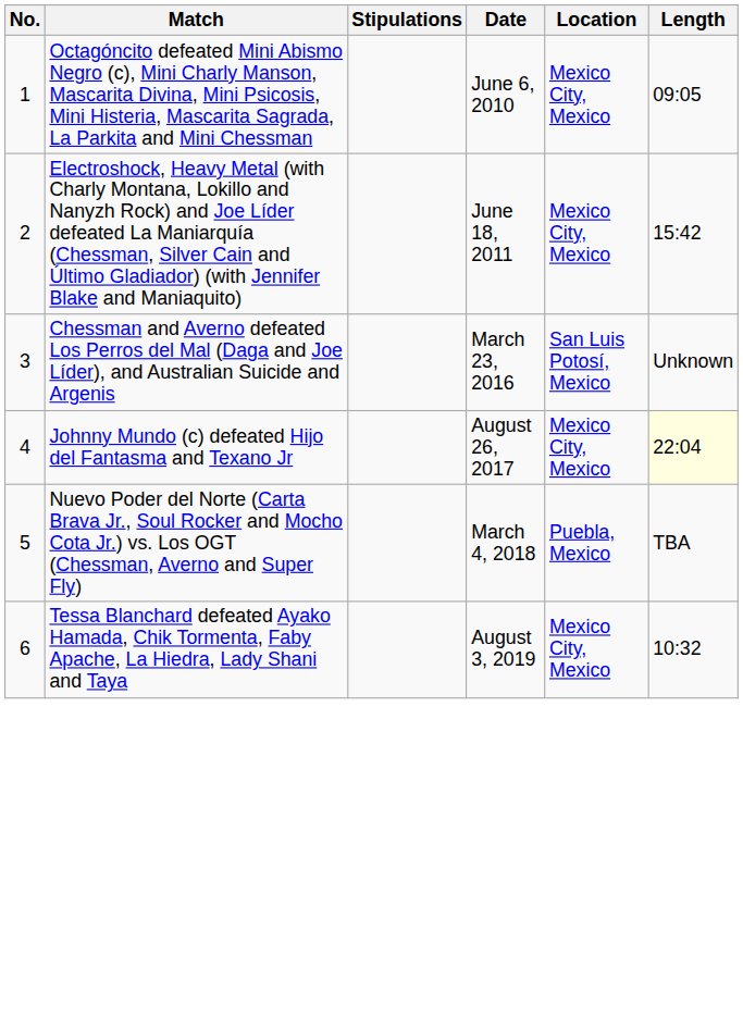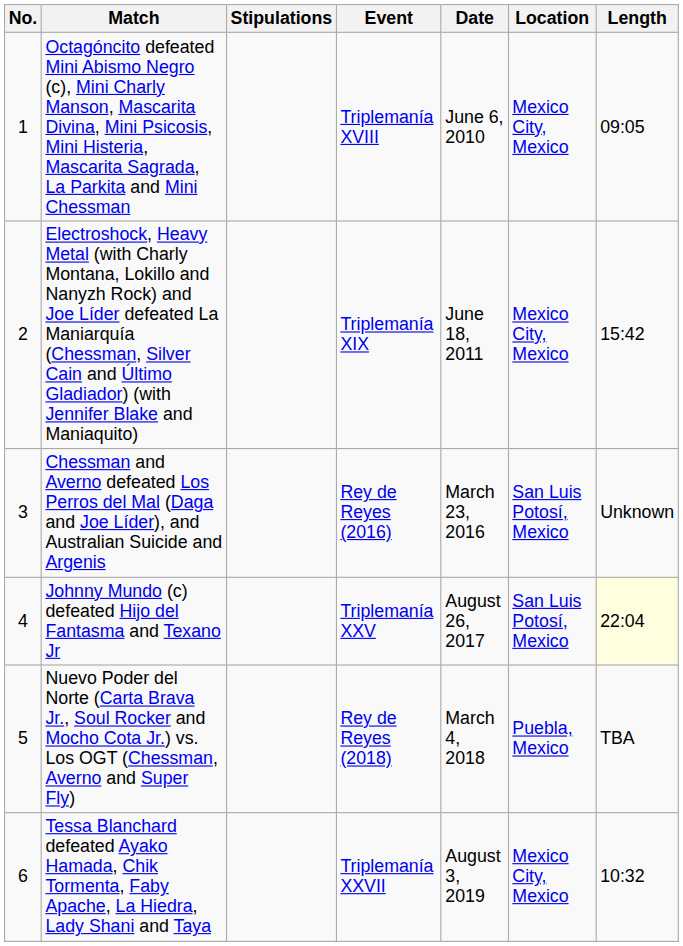 <table class="wikitable">
 <tr>
 <th>No.</th>
 <th>Match</th>
 <th>Stipulations</th>
+<th>Event</th>
 <th>Date</th>
 <th>Location</th>
 <th>Length</th>
 </tr>
 <tr>
 <td align=center>1</td>
 <td><a href='#'>Octagóncito</a> defeated <a href='#'>Mini Abismo Negro</a> (c), <a href='#'>Mini Charly Manson</a>, <a href='#'>Mascarita Divina</a>, <a href='#'>Mini Psicosis</a>, <a href='#'>Mini Histeria</a>, <a href='#'>Mascarita Sagrada</a>, <a href='#'>La Parkita</a> and <a href='#'>Mini Chessman</a></td>
 <td></td>
+<td><a href='#'>Triplemanía XVIII</a></td>
 <td>June 6, 2010</td>
 <td><a href='#'>Mexico City, Mexico</a></td>
 <td>09:05</td>
 </tr>
 <tr>
 <td align=center>2</td>
 <td><a href='#'>Electroshock</a>, <a href='#'>Heavy Metal</a> (with Charly Montana, Lokillo and Nanyzh Rock) and <a href='#'>Joe Líder</a> defeated La Maniarquía (<a href='#'>Chessman</a>, <a href='#'>Silver Cain</a> and <a href='#'>Último Gladiador</a>) (with <a href='#'>Jennifer Blake</a> and Maniaquito)</td>
 <td></td>
+<td><a href='#'>Triplemanía XIX</a></td>
 <td>June 18, 2011</td>
 <td><a href='#'>Mexico City, Mexico</a></td>
 <td>15:42</td>
 </tr>
 <tr>
 <td align=center>3</td>
 <td><a href='#'>Chessman</a> and <a href='#'>Averno</a> defeated <a href='#'>Los Perros del Mal</a> (<a href='#'>Daga</a> and <a href='#'>Joe Líder</a>), and  Australian Suicide and <a href='#'>Argenis</a></td>
 <td></td>
+<td><a href='#'>Rey de Reyes (2016)</a></td>
 <td>March 23, 2016</td>
 <td><a href='#'>San Luis Potosí, Mexico</a></td>
 <td>Unknown</td>
 </tr>
 <tr>
 <td align=center>4</td>
 <td><a href='#'>Johnny Mundo</a> (c) defeated <a href='#'>Hijo del Fantasma</a> and <a href='#'>Texano Jr</a></td>
 <td></td>
+<td><a href='#'>Triplemanía XXV</a></td>
 <td>August 26, 2017</td>
-<td><a href='#'>Mexico City, Mexico</a></td>
+<td><a href='#'>San Luis Potosí, Mexico</a></td>
 <td style="background: lightyellow;">22:04</td>
 </tr>
 <tr>
 <td align=center>5</td>
 <td>Nuevo Poder del Norte (<a href='#'>Carta Brava Jr.</a>, <a href='#'>Soul Rocker</a> and <a href='#'>Mocho Cota Jr.</a>) vs. Los OGT (<a href='#'>Chessman</a>, <a href='#'>Averno</a> and <a href='#'>Super Fly</a>)</td>
 <td></td>
+<td><a href='#'>Rey de Reyes (2018)</a></td>
 <td>March 4, 2018</td>
 <td><a href='#'>Puebla, Mexico</a></td>
 <td>TBA</td>
 </tr>
 <tr>
 <td align=center>6</td>
 <td><a href='#'>Tessa Blanchard</a> defeated <a href='#'>Ayako Hamada</a>, <a href='#'>Chik Tormenta</a>, <a href='#'>Faby Apache</a>, <a href='#'>La Hiedra</a>, <a href='#'>Lady Shani</a> and <a href='#'>Taya</a></td>
 <td></td>
+<td><a href='#'>Triplemanía XXVII</a></td>
 <td>August 3, 2019</td>
 <td><a href='#'>Mexico City, Mexico</a></td>
 <td>10:32</td>
 </tr>
 </table>
